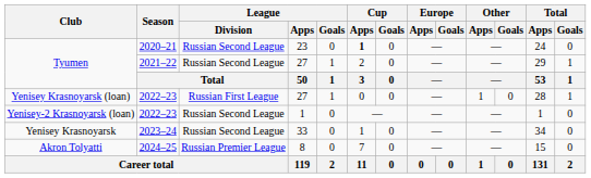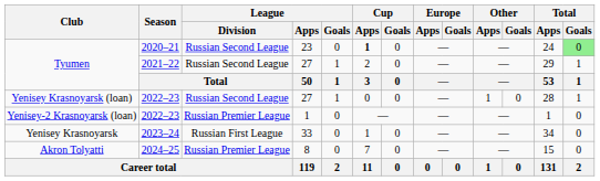 <table class="wikitable" style="text-align: center;">
 <tr>
 <th rowspan="2">Club</th>
 <th rowspan="2">Season</th>
 <th colspan="3">League</th>
 <th colspan="2">Cup</th>
 <th colspan="2">Europe</th>
 <th colspan="2">Other</th>
 <th colspan="2">Total</th>
 </tr>
 <tr>
 <th>Division</th>
 <th>Apps</th>
 <th>Goals</th>
 <th>Apps</th>
 <th>Goals</th>
 <th>Apps</th>
 <th>Goals</th>
 <th>Apps</th>
 <th>Goals</th>
 <th>Apps</th>
 <th>Goals</th>
 </tr>
 <tr>
 <td rowspan="3"><a href='#'>Tyumen</a></td>
 <td><a href='#'>2020–21</a></td>
 <td><a href='#'>Russian Second League</a></td>
 <td>23</td>
 <td>0</td>
 <td><strong>1</strong></td>
 <td>0</td>
 <td colspan="2">—</td>
 <td colspan="2">—</td>
 <td>24</td>
-<td>0</td>
+<td style="background: lightgreen;">0</td>
 </tr>
 <tr>
 <td><a href='#'>2021–22</a></td>
 <td>Russian Second League</td>
 <td>27</td>
 <td>1</td>
 <td>2</td>
 <td>0</td>
 <td colspan="2">—</td>
 <td colspan="2">—</td>
 <td>29</td>
 <td>1</td>
 </tr>
 <tr>
 <th colspan="2">Total</th>
 <th>50</th>
 <th>1</th>
 <th>3</th>
 <th>0</th>
 <th colspan="2">—</th>
 <th colspan="2">—</th>
 <th>53</th>
 <th>1</th>
 </tr>
 <tr>
 <td><a href='#'>Yenisey Krasnoyarsk</a> (loan)</td>
 <td><a href='#'>2022–23</a></td>
-<td><a href='#'>Russian First League</a></td>
+<td><a href='#'>Russian Second League</a></td>
 <td>27</td>
 <td>1</td>
 <td>0</td>
 <td>0</td>
 <td colspan="2">—</td>
 <td>1</td>
 <td>0</td>
 <td>28</td>
 <td>1</td>
 </tr>
 <tr>
 <td><a href='#'>Yenisey-2 Krasnoyarsk</a> (loan)</td>
 <td><a href='#'>2022–23</a></td>
-<td>Russian Second League</td>
+<td><a href='#'>Russian Premier League</a></td>
 <td>1</td>
 <td>0</td>
 <td colspan="2">—</td>
 <td colspan="2">—</td>
 <td colspan="2">—</td>
 <td>1</td>
 <td>0</td>
 </tr>
 <tr>
 <td>Yenisey Krasnoyarsk</td>
 <td><a href='#'>2023–24</a></td>
-<td>Russian Second League</td>
+<td>Russian First League</td>
 <td>33</td>
 <td>0</td>
 <td>1</td>
 <td>0</td>
 <td colspan="2">—</td>
 <td colspan="2">—</td>
 <td>34</td>
 <td>0</td>
 </tr>
 <tr>
 <td><a href='#'>Akron Tolyatti</a></td>
 <td><a href='#'>2024–25</a></td>
 <td><a href='#'>Russian Premier League</a></td>
 <td>8</td>
 <td>0</td>
 <td>7</td>
 <td>0</td>
 <td colspan="2">—</td>
 <td colspan="2">—</td>
 <td>15</td>
 <td>0</td>
 </tr>
 <tr>
 <th colspan="3">Career total</th>
 <th>119</th>
 <th>2</th>
 <th>11</th>
 <th>0</th>
 <th>0</th>
 <th>0</th>
 <th>1</th>
 <th>0</th>
 <th>131</th>
 <th>2</th>
 </tr>
 </table>
